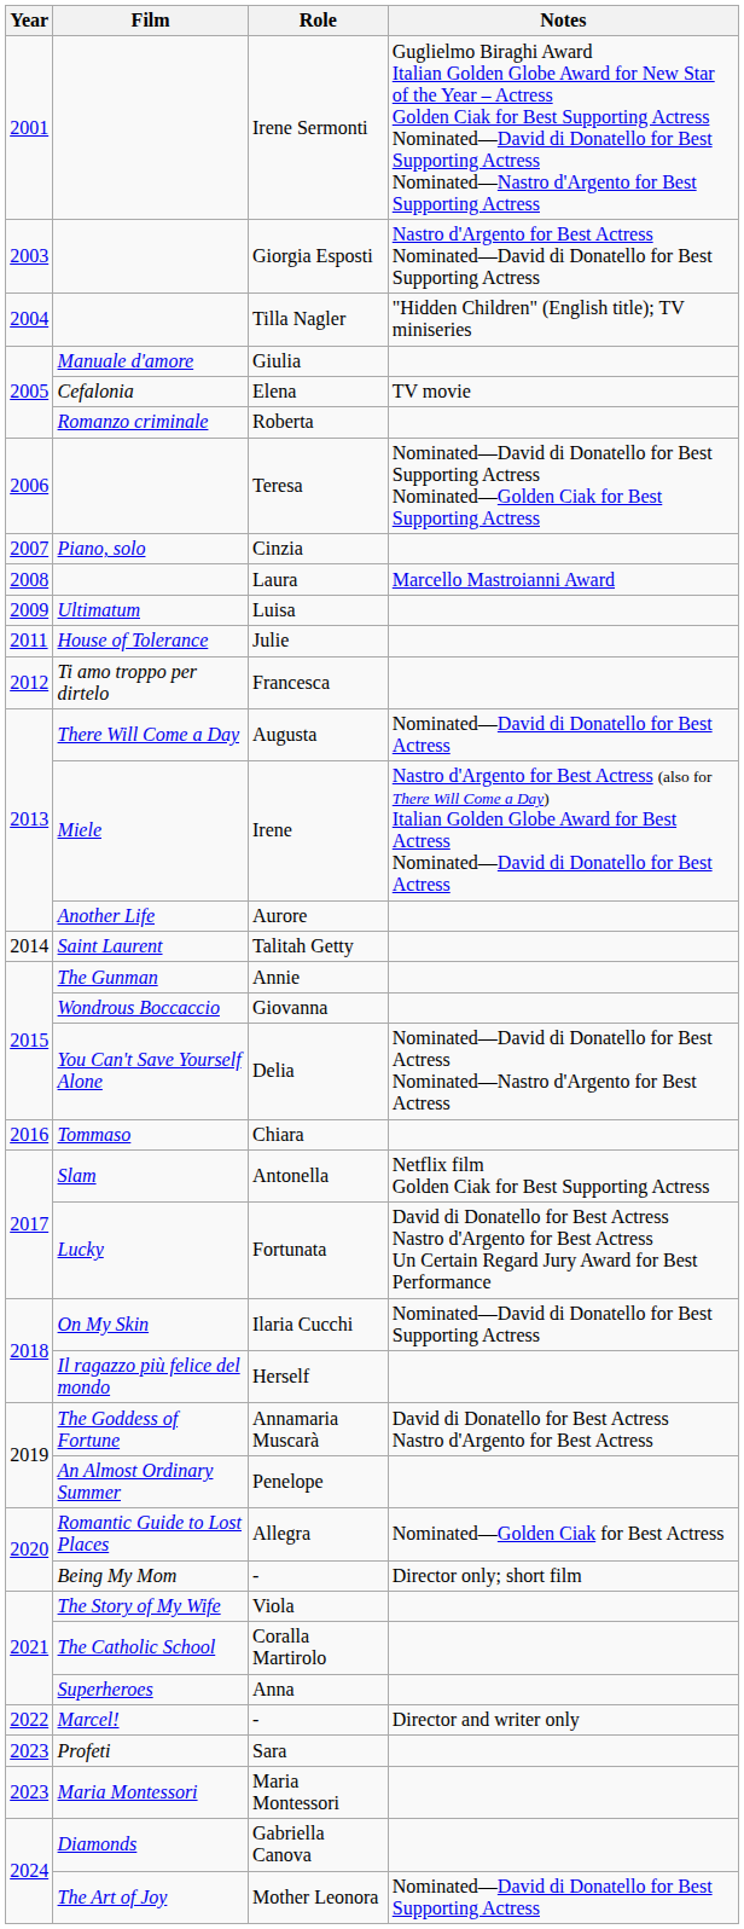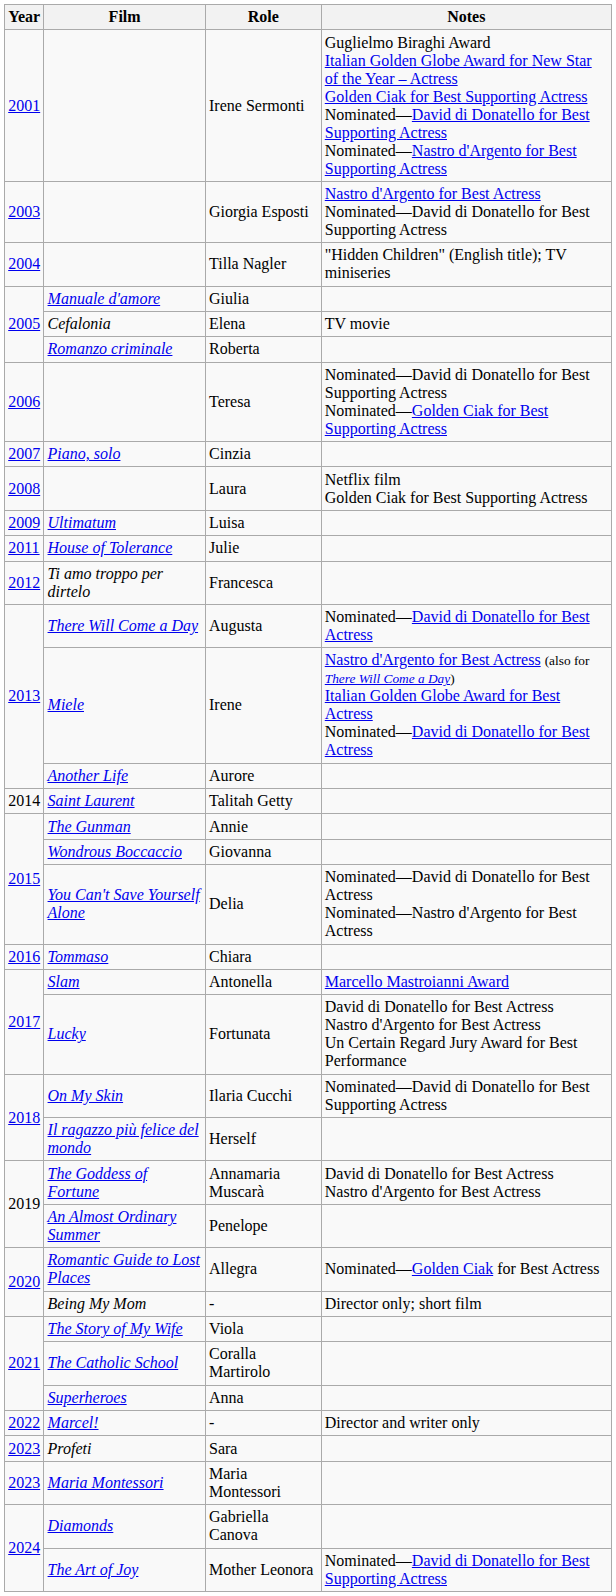 <table class="wikitable sortable">
 <tr>
 <th>Year</th>
 <th>Film</th>
 <th>Role</th>
 <th class="unsortable">Notes</th>
 </tr>
 <tr>
 <td><a href='#'>2001</a></td>
 <td><em></em></td>
 <td>Irene Sermonti</td>
 <td>Guglielmo Biraghi Award<br><a href='#'>Italian Golden Globe Award for New Star of the Year – Actress</a><br><a href='#'>Golden Ciak for Best Supporting Actress</a><br>Nominated—<a href='#'>David di Donatello for Best Supporting Actress</a><br>Nominated—<a href='#'>Nastro d'Argento for Best Supporting Actress</a></td>
 </tr>
 <tr>
 <td><a href='#'>2003</a></td>
 <td><em></em></td>
 <td>Giorgia Esposti</td>
 <td><a href='#'>Nastro d'Argento for Best Actress</a><br>Nominated—David di Donatello for Best Supporting Actress</td>
 </tr>
 <tr>
 <td><a href='#'>2004</a></td>
 <td><em></em></td>
 <td>Tilla Nagler</td>
 <td>"Hidden Children" (English title); TV miniseries</td>
 </tr>
 <tr>
 <td rowspan=3><a href='#'>2005</a></td>
 <td><em><a href='#'>Manuale d'amore</a></em></td>
 <td>Giulia</td>
 <td></td>
 </tr>
 <tr>
 <td><em>Cefalonia</em></td>
 <td>Elena</td>
 <td>TV movie</td>
 </tr>
 <tr>
 <td><em><a href='#'>Romanzo criminale</a></em></td>
 <td>Roberta</td>
 <td></td>
 </tr>
 <tr>
 <td><a href='#'>2006</a></td>
 <td><em></em></td>
 <td>Teresa</td>
 <td>Nominated—David di Donatello for Best Supporting Actress<br>Nominated—<a href='#'>Golden Ciak for Best Supporting Actress</a></td>
 </tr>
 <tr>
 <td><a href='#'>2007</a></td>
 <td><em><a href='#'>Piano, solo</a></em></td>
 <td>Cinzia</td>
 <td></td>
 </tr>
 <tr>
 <td><a href='#'>2008</a></td>
 <td><em></em></td>
 <td>Laura</td>
-<td><a href='#'>Marcello Mastroianni Award</a></td>
+<td>Netflix film<br>Golden Ciak for Best Supporting Actress</td>
 </tr>
 <tr>
 <td><a href='#'>2009</a></td>
 <td><em><a href='#'>Ultimatum</a></em></td>
 <td>Luisa</td>
 <td></td>
 </tr>
 <tr>
 <td><a href='#'>2011</a></td>
 <td><em><a href='#'>House of Tolerance</a></em></td>
 <td>Julie</td>
 <td></td>
 </tr>
 <tr>
 <td><a href='#'>2012</a></td>
 <td><em>Ti amo troppo per dirtelo</em></td>
 <td>Francesca</td>
 <td></td>
 </tr>
 <tr>
 <td rowspan=3><a href='#'>2013</a></td>
 <td><em><a href='#'>There Will Come a Day</a></em></td>
 <td>Augusta</td>
 <td>Nominated—<a href='#'>David di Donatello for Best Actress</a></td>
 </tr>
 <tr>
 <td><em><a href='#'>Miele</a></em></td>
 <td>Irene</td>
 <td><a href='#'>Nastro d'Argento for Best Actress</a> <small>(also for <em><a href='#'>There Will Come a Day</a></em>)</small><br><a href='#'>Italian Golden Globe Award for Best Actress</a><br>Nominated—<a href='#'>David di Donatello for Best Actress</a></td>
 </tr>
 <tr>
 <td><em><a href='#'>Another Life</a></em></td>
 <td>Aurore</td>
 <td></td>
 </tr>
 <tr>
 <td>2014</td>
 <td><em><a href='#'>Saint Laurent</a></em></td>
 <td>Talitah Getty</td>
 <td></td>
 </tr>
 <tr>
 <td rowspan=3><a href='#'>2015</a></td>
 <td><em><a href='#'>The Gunman</a></em></td>
 <td>Annie</td>
 <td></td>
 </tr>
 <tr>
 <td><em><a href='#'>Wondrous Boccaccio</a></em></td>
 <td>Giovanna</td>
 <td></td>
 </tr>
 <tr>
 <td><em><a href='#'>You Can't Save Yourself Alone</a></em></td>
 <td>Delia</td>
 <td>Nominated—David di Donatello for Best Actress<br>Nominated—Nastro d'Argento for Best Actress</td>
 </tr>
 <tr>
 <td><a href='#'>2016</a></td>
 <td><em><a href='#'>Tommaso</a></em></td>
 <td>Chiara</td>
 <td></td>
 </tr>
 <tr>
 <td rowspan=2><a href='#'>2017</a></td>
 <td><em><a href='#'>Slam</a></em></td>
 <td>Antonella</td>
-<td>Netflix film<br>Golden Ciak for Best Supporting Actress</td>
+<td><a href='#'>Marcello Mastroianni Award</a></td>
 </tr>
 <tr>
 <td><em><a href='#'>Lucky</a></em></td>
 <td>Fortunata</td>
 <td>David di Donatello for Best Actress<br>Nastro d'Argento for Best Actress<br>Un Certain Regard Jury Award for Best Performance</td>
 </tr>
 <tr>
 <td rowspan=2><a href='#'>2018</a></td>
 <td><em><a href='#'>On My Skin</a></em></td>
 <td>Ilaria Cucchi</td>
 <td>Nominated—David di Donatello for Best Supporting Actress</td>
 </tr>
 <tr>
 <td><em><a href='#'>Il ragazzo più felice del mondo</a></em></td>
 <td>Herself</td>
 <td></td>
 </tr>
 <tr>
 <td rowspan=2>2019</td>
 <td><em><a href='#'>The Goddess of Fortune</a></em></td>
 <td>Annamaria Muscarà</td>
 <td>David di Donatello for Best Actress<br>Nastro d'Argento for Best Actress</td>
 </tr>
 <tr>
 <td><em><a href='#'>An Almost Ordinary Summer</a></em></td>
 <td>Penelope</td>
 <td></td>
 </tr>
 <tr>
 <td rowspan=2><a href='#'>2020</a></td>
 <td><em><a href='#'>Romantic Guide to Lost Places</a></em></td>
 <td>Allegra</td>
 <td>Nominated—<a href='#'>Golden Ciak</a> for Best Actress</td>
 </tr>
 <tr>
 <td><em>Being My Mom</em></td>
 <td>-</td>
 <td>Director only; short film</td>
 </tr>
 <tr>
 <td rowspan=3><a href='#'>2021</a></td>
 <td><em><a href='#'>The Story of My Wife</a></em></td>
 <td>Viola</td>
 <td></td>
 </tr>
 <tr>
 <td><em><a href='#'>The Catholic School</a></em></td>
 <td>Coralla Martirolo</td>
 <td></td>
 </tr>
 <tr>
 <td><em><a href='#'>Superheroes</a></em></td>
 <td>Anna</td>
 <td></td>
 </tr>
 <tr>
 <td><a href='#'>2022</a></td>
 <td><em><a href='#'>Marcel!</a></em></td>
 <td>-</td>
 <td>Director and writer only</td>
 </tr>
 <tr>
 <td><a href='#'>2023</a></td>
 <td><em>Profeti</em></td>
 <td>Sara</td>
 <td></td>
 </tr>
 <tr>
 <td><a href='#'>2023</a></td>
 <td><em><a href='#'>Maria Montessori</a></em></td>
 <td>Maria Montessori</td>
 <td></td>
 </tr>
 <tr>
 <td rowspan=2><a href='#'>2024</a></td>
 <td><em><a href='#'>Diamonds</a></em></td>
 <td>Gabriella Canova</td>
 <td></td>
 </tr>
 <tr>
 <td><em><a href='#'>The Art of Joy</a></em></td>
 <td>Mother Leonora</td>
 <td>Nominated—<a href='#'>David di Donatello for Best Supporting Actress</a></td>
 </tr>
 </table>
